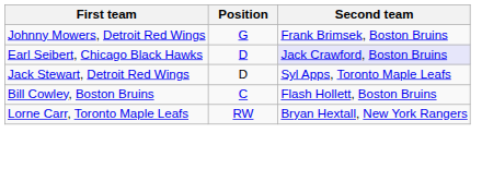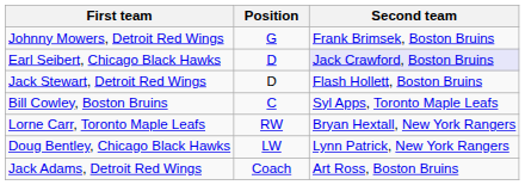 <table class="wikitable">
 <tr>
 <th>First team</th>
 <th>  Position  </th>
 <th>Second team</th>
 </tr>
 <tr>
 <td><a href='#'>Johnny Mowers</a>, <a href='#'>Detroit Red Wings</a></td>
 <td align=center><a href='#'>G</a></td>
 <td><a href='#'>Frank Brimsek</a>, <a href='#'>Boston Bruins</a></td>
 </tr>
 <tr>
 <td><a href='#'>Earl Seibert</a>, <a href='#'>Chicago Black Hawks</a></td>
 <td align=center><a href='#'>D</a></td>
 <td style="background: lavender;"><a href='#'>Jack Crawford</a>, <a href='#'>Boston Bruins</a></td>
 </tr>
 <tr>
 <td><a href='#'>Jack Stewart</a>, <a href='#'>Detroit Red Wings</a></td>
 <td align=center>D</td>
-<td><a href='#'>Syl Apps</a>, <a href='#'>Toronto Maple Leafs</a></td>
+<td><a href='#'>Flash Hollett</a>, <a href='#'>Boston Bruins</a></td>
 </tr>
 <tr>
 <td><a href='#'>Bill Cowley</a>, <a href='#'>Boston Bruins</a></td>
 <td align=center><a href='#'>C</a></td>
-<td><a href='#'>Flash Hollett</a>, <a href='#'>Boston Bruins</a></td>
+<td><a href='#'>Syl Apps</a>, <a href='#'>Toronto Maple Leafs</a></td>
 </tr>
 <tr>
 <td><a href='#'>Lorne Carr</a>, <a href='#'>Toronto Maple Leafs</a></td>
 <td align=center><a href='#'>RW</a></td>
 <td><a href='#'>Bryan Hextall</a>, <a href='#'>New York Rangers</a></td>
 </tr>
+<tr>
+<td><a href='#'>Doug Bentley</a>, <a href='#'>Chicago Black Hawks</a></td>
+<td align=center><a href='#'>LW</a></td>
+<td><a href='#'>Lynn Patrick</a>, <a href='#'>New York Rangers</a></td>
+</tr>
+<tr>
+<td><a href='#'>Jack Adams</a>, <a href='#'>Detroit Red Wings</a></td>
+<td align=center><a href='#'>Coach</a></td>
+<td><a href='#'>Art Ross</a>, <a href='#'>Boston Bruins</a></td>
+</tr>
 </table>
